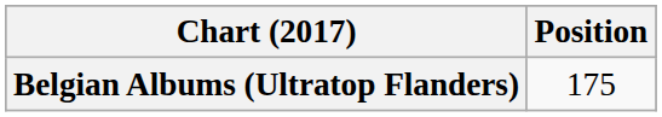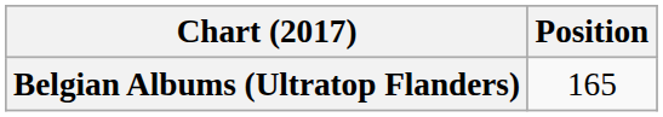 <table class="wikitable plainrowheaders" style="text-align:center">
 <tr>
 <th scope="col">Chart (2017)</th>
 <th scope="col">Position</th>
 </tr>
 <tr>
 <th scope="row">Belgian Albums (Ultratop Flanders)</th>
-<td>175</td>
+<td>165</td>
 </tr>
 </table>
